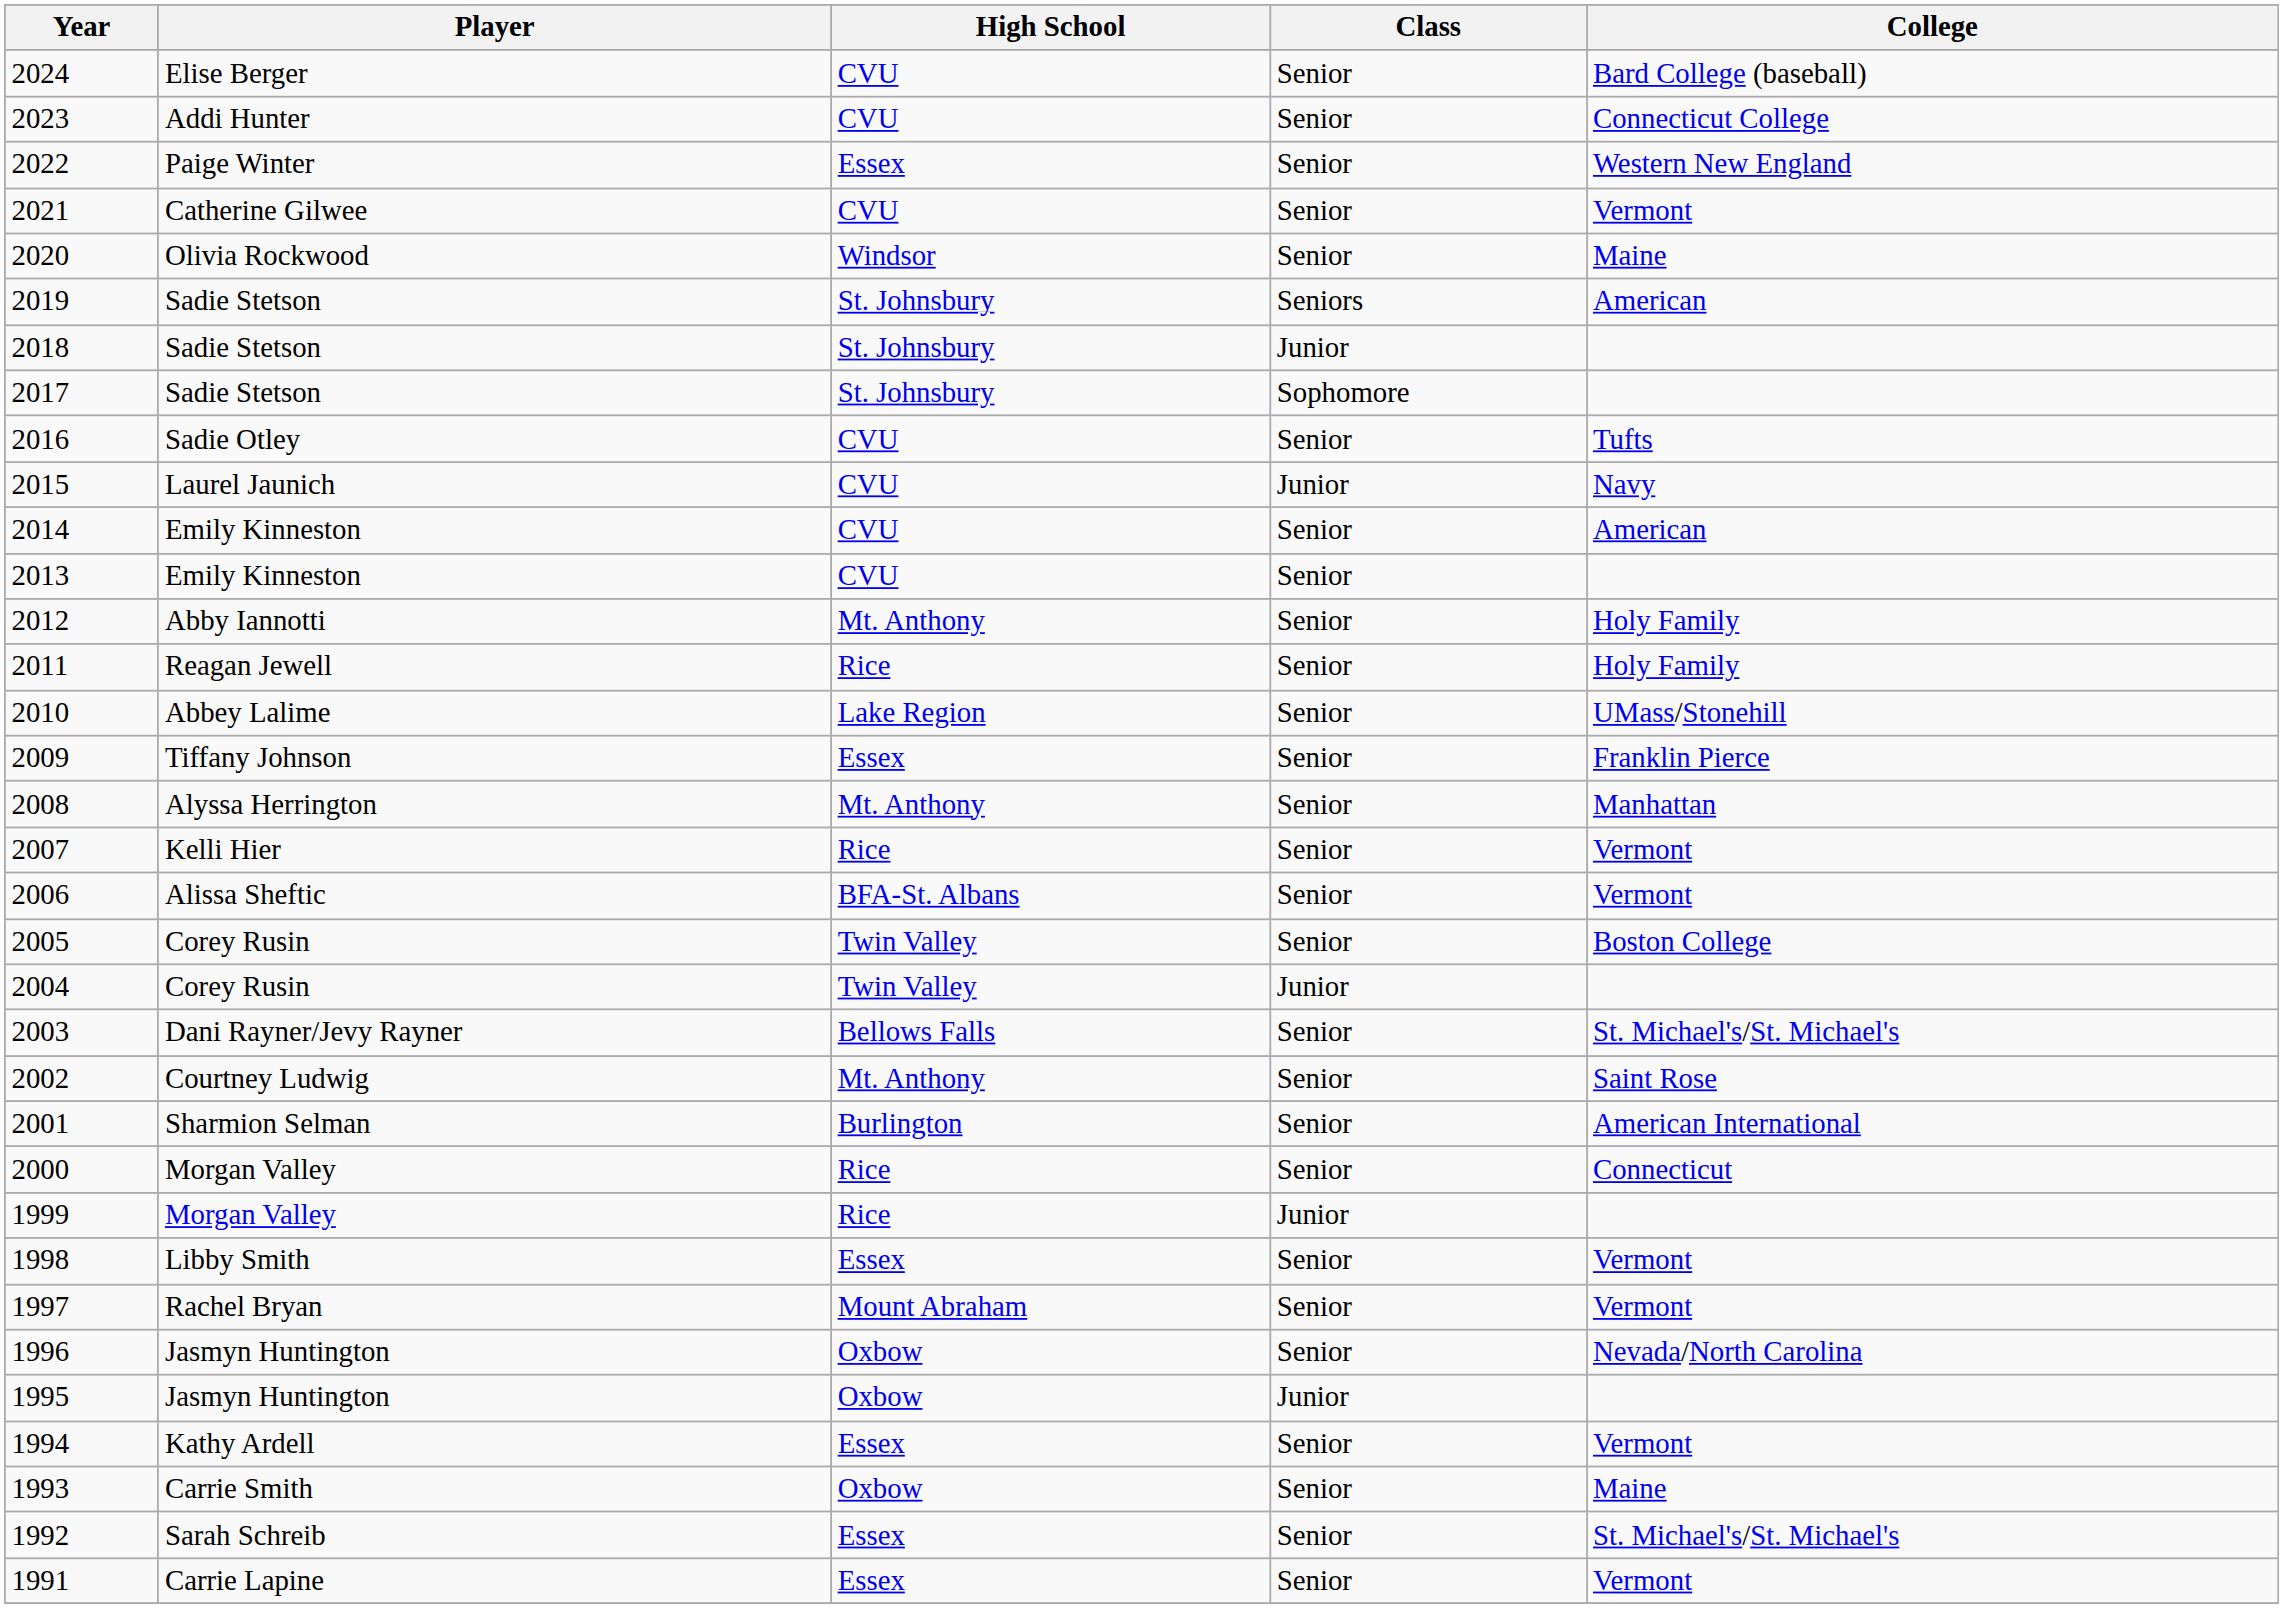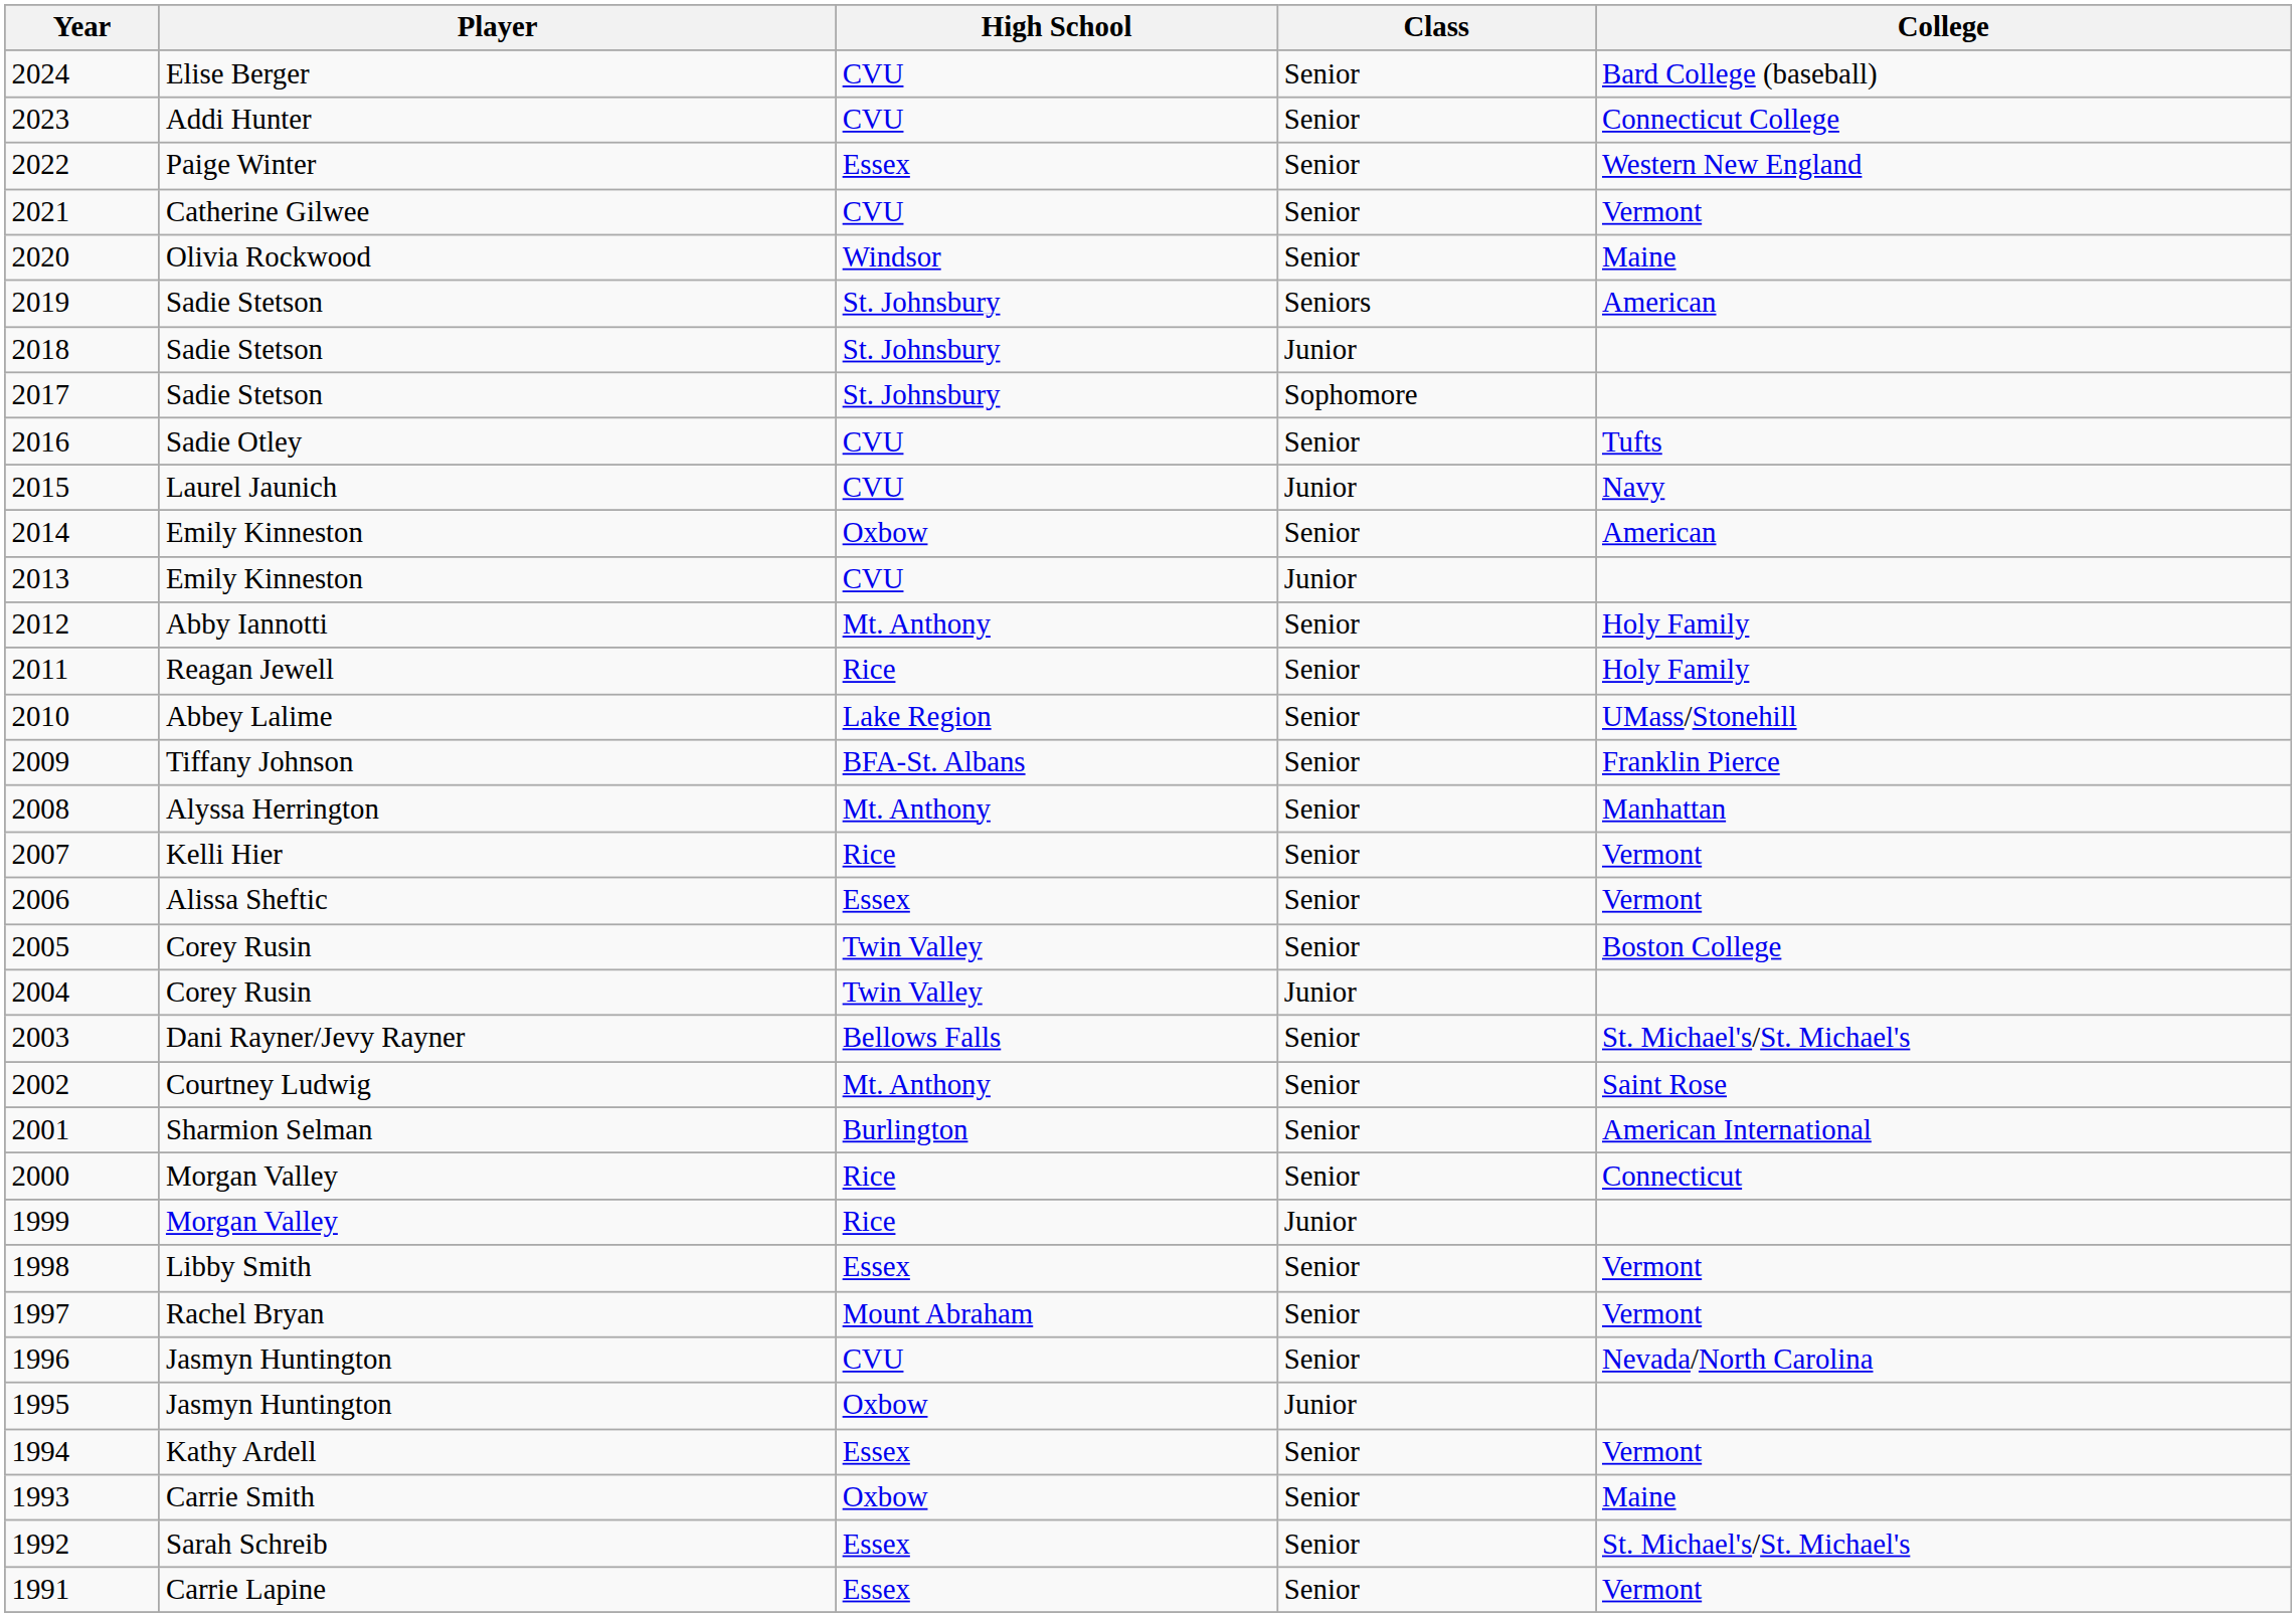 <table class="wikitable sortable" width="100%">
 <tr>
 <th>Year</th>
 <th>Player</th>
 <th>High School</th>
 <th>Class</th>
 <th>College</th>
 </tr>
 <tr>
 <td>2024</td>
 <td>Elise Berger</td>
 <td><a href='#'>CVU</a></td>
 <td>Senior</td>
 <td><a href='#'>Bard College</a> (baseball)</td>
 </tr>
 <tr>
 <td>2023</td>
 <td>Addi Hunter</td>
 <td><a href='#'>CVU</a></td>
 <td>Senior</td>
 <td><a href='#'>Connecticut College</a></td>
 </tr>
 <tr>
 <td>2022</td>
 <td>Paige Winter</td>
 <td><a href='#'>Essex</a></td>
 <td>Senior</td>
 <td><a href='#'>Western New England</a></td>
 </tr>
 <tr>
 <td>2021</td>
 <td>Catherine Gilwee</td>
 <td><a href='#'>CVU</a></td>
 <td>Senior</td>
 <td><a href='#'>Vermont</a></td>
 </tr>
 <tr>
 <td>2020</td>
 <td>Olivia Rockwood</td>
 <td><a href='#'>Windsor</a></td>
 <td>Senior</td>
 <td><a href='#'>Maine</a></td>
 </tr>
 <tr>
 <td>2019</td>
 <td>Sadie Stetson</td>
 <td><a href='#'>St. Johnsbury</a></td>
 <td>Seniors</td>
 <td><a href='#'>American</a></td>
 </tr>
 <tr>
 <td>2018</td>
 <td>Sadie Stetson</td>
 <td><a href='#'>St. Johnsbury</a></td>
 <td>Junior</td>
 <td></td>
 </tr>
 <tr>
 <td>2017</td>
 <td>Sadie Stetson</td>
 <td><a href='#'>St. Johnsbury</a></td>
 <td>Sophomore</td>
 <td></td>
 </tr>
 <tr>
 <td>2016</td>
 <td>Sadie Otley</td>
 <td><a href='#'>CVU</a></td>
 <td>Senior</td>
 <td><a href='#'>Tufts</a></td>
 </tr>
 <tr>
 <td>2015</td>
 <td>Laurel Jaunich</td>
 <td><a href='#'>CVU</a></td>
 <td>Junior</td>
 <td><a href='#'>Navy</a></td>
 </tr>
 <tr>
 <td>2014</td>
 <td>Emily Kinneston</td>
-<td><a href='#'>CVU</a></td>
+<td><a href='#'>Oxbow</a></td>
 <td>Senior</td>
 <td><a href='#'>American</a></td>
 </tr>
 <tr>
 <td>2013</td>
 <td>Emily Kinneston</td>
 <td><a href='#'>CVU</a></td>
-<td>Senior</td>
+<td>Junior</td>
 <td></td>
 </tr>
 <tr>
 <td>2012</td>
 <td>Abby Iannotti</td>
 <td><a href='#'>Mt. Anthony</a></td>
 <td>Senior</td>
 <td><a href='#'>Holy Family</a></td>
 </tr>
 <tr>
 <td>2011</td>
 <td>Reagan Jewell</td>
 <td><a href='#'>Rice</a></td>
 <td>Senior</td>
 <td><a href='#'>Holy Family</a></td>
 </tr>
 <tr>
 <td>2010</td>
 <td>Abbey Lalime</td>
 <td><a href='#'>Lake Region</a></td>
 <td>Senior</td>
 <td><a href='#'>UMass</a>/<a href='#'>Stonehill</a></td>
 </tr>
 <tr>
 <td>2009</td>
 <td>Tiffany Johnson</td>
-<td><a href='#'>Essex</a></td>
+<td><a href='#'>BFA-St. Albans</a></td>
 <td>Senior</td>
 <td><a href='#'>Franklin Pierce</a></td>
 </tr>
 <tr>
 <td>2008</td>
 <td>Alyssa Herrington</td>
 <td><a href='#'>Mt. Anthony</a></td>
 <td>Senior</td>
 <td><a href='#'>Manhattan</a></td>
 </tr>
 <tr>
 <td>2007</td>
 <td>Kelli Hier</td>
 <td><a href='#'>Rice</a></td>
 <td>Senior</td>
 <td><a href='#'>Vermont</a></td>
 </tr>
 <tr>
 <td>2006</td>
 <td>Alissa Sheftic</td>
-<td><a href='#'>BFA-St. Albans</a></td>
+<td><a href='#'>Essex</a></td>
 <td>Senior</td>
 <td><a href='#'>Vermont</a></td>
 </tr>
 <tr>
 <td>2005</td>
 <td>Corey Rusin</td>
 <td><a href='#'>Twin Valley</a></td>
 <td>Senior</td>
 <td><a href='#'>Boston College</a></td>
 </tr>
 <tr>
 <td>2004</td>
 <td>Corey Rusin</td>
 <td><a href='#'>Twin Valley</a></td>
 <td>Junior</td>
 <td></td>
 </tr>
 <tr>
 <td>2003</td>
 <td>Dani Rayner/Jevy Rayner</td>
 <td><a href='#'>Bellows Falls</a></td>
 <td>Senior</td>
 <td><a href='#'>St. Michael's</a>/<a href='#'>St. Michael's</a></td>
 </tr>
 <tr>
 <td>2002</td>
 <td>Courtney Ludwig</td>
 <td><a href='#'>Mt. Anthony</a></td>
 <td>Senior</td>
 <td><a href='#'>Saint Rose</a></td>
 </tr>
 <tr>
 <td>2001</td>
 <td>Sharmion Selman</td>
 <td><a href='#'>Burlington</a></td>
 <td>Senior</td>
 <td><a href='#'>American International</a></td>
 </tr>
 <tr>
 <td>2000</td>
 <td>Morgan Valley</td>
 <td><a href='#'>Rice</a></td>
 <td>Senior</td>
 <td><a href='#'>Connecticut</a></td>
 </tr>
 <tr>
 <td>1999</td>
 <td><a href='#'>Morgan Valley</a></td>
 <td><a href='#'>Rice</a></td>
 <td>Junior</td>
 <td></td>
 </tr>
 <tr>
 <td>1998</td>
 <td>Libby Smith</td>
 <td><a href='#'>Essex</a></td>
 <td>Senior</td>
 <td><a href='#'>Vermont</a></td>
 </tr>
 <tr>
 <td>1997</td>
 <td>Rachel Bryan</td>
 <td><a href='#'>Mount Abraham</a></td>
 <td>Senior</td>
 <td><a href='#'>Vermont</a></td>
 </tr>
 <tr>
 <td>1996</td>
 <td>Jasmyn Huntington</td>
-<td><a href='#'>Oxbow</a></td>
+<td><a href='#'>CVU</a></td>
 <td>Senior</td>
 <td><a href='#'>Nevada</a>/<a href='#'>North Carolina</a></td>
 </tr>
 <tr>
 <td>1995</td>
 <td>Jasmyn Huntington</td>
 <td><a href='#'>Oxbow</a></td>
 <td>Junior</td>
 <td></td>
 </tr>
 <tr>
 <td>1994</td>
 <td>Kathy Ardell</td>
 <td><a href='#'>Essex</a></td>
 <td>Senior</td>
 <td><a href='#'>Vermont</a></td>
 </tr>
 <tr>
 <td>1993</td>
 <td>Carrie Smith</td>
 <td><a href='#'>Oxbow</a></td>
 <td>Senior</td>
 <td><a href='#'>Maine</a></td>
 </tr>
 <tr>
 <td>1992</td>
 <td>Sarah Schreib</td>
 <td><a href='#'>Essex</a></td>
 <td>Senior</td>
 <td><a href='#'>St. Michael's</a>/<a href='#'>St. Michael's</a></td>
 </tr>
 <tr>
 <td>1991</td>
 <td>Carrie Lapine</td>
 <td><a href='#'>Essex</a></td>
 <td>Senior</td>
 <td><a href='#'>Vermont</a></td>
 </tr>
 <tr>
 </tr>
 </table>
